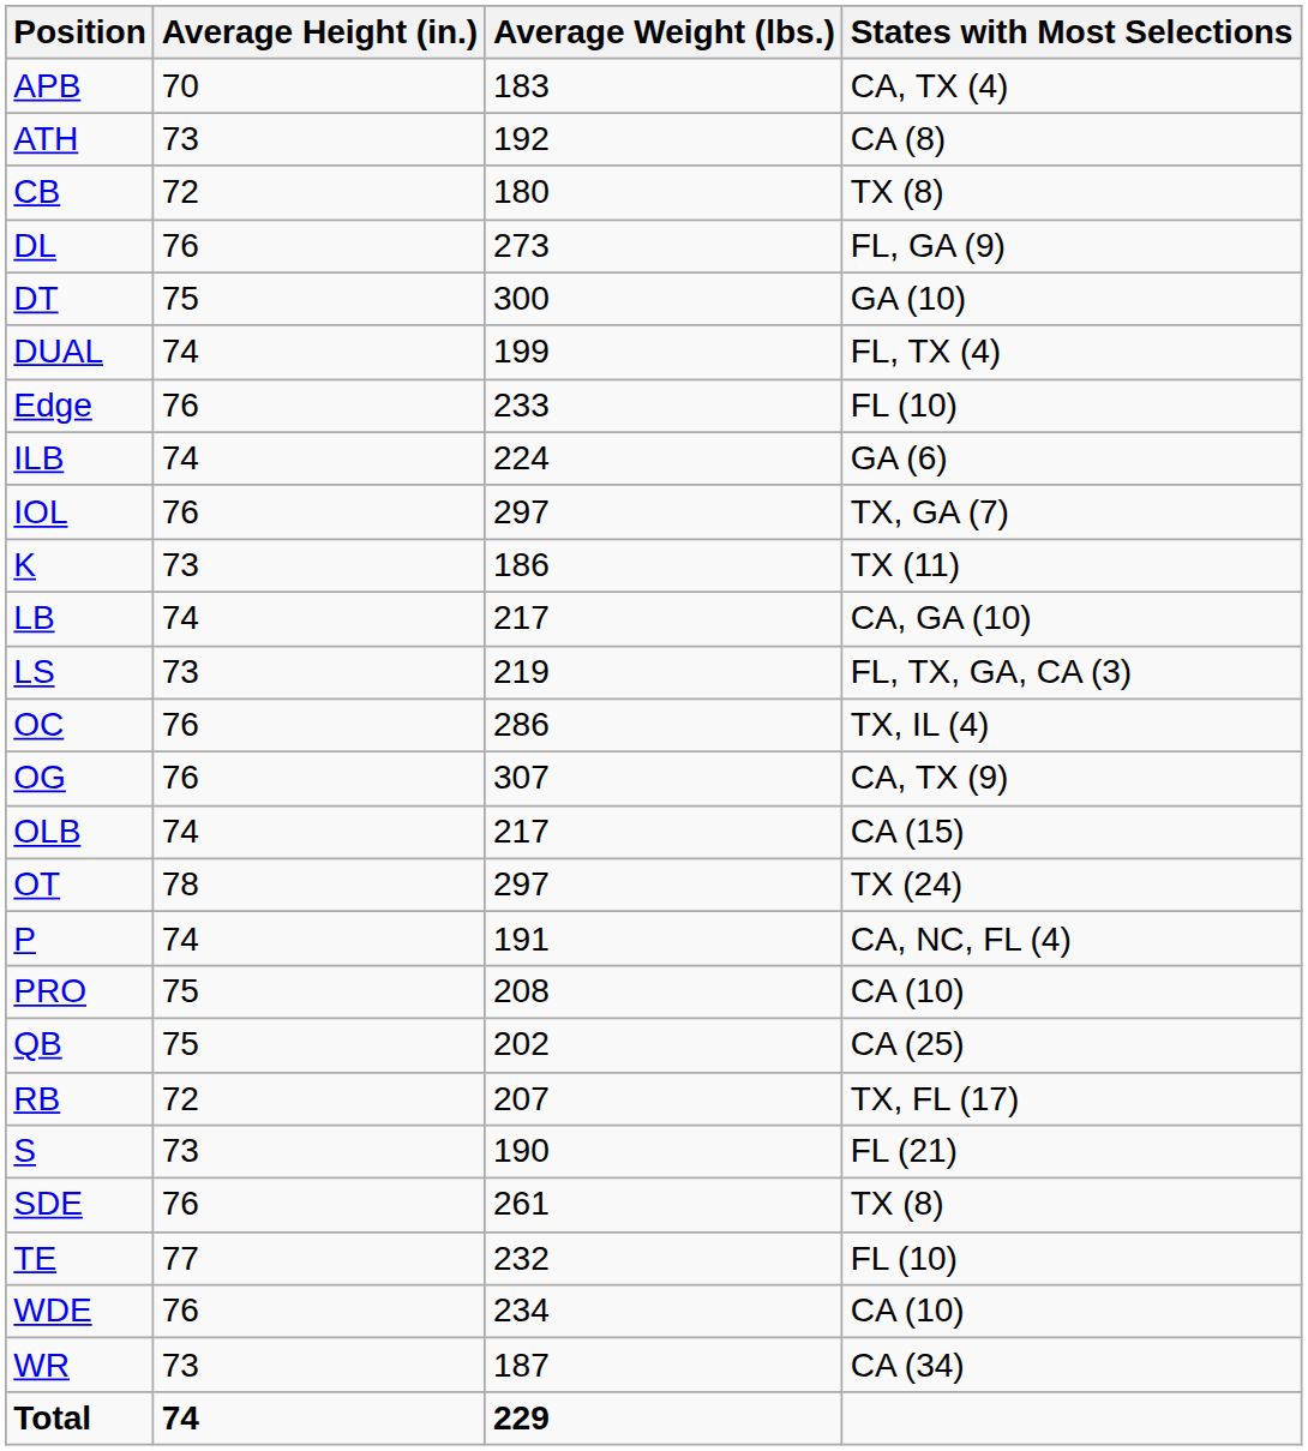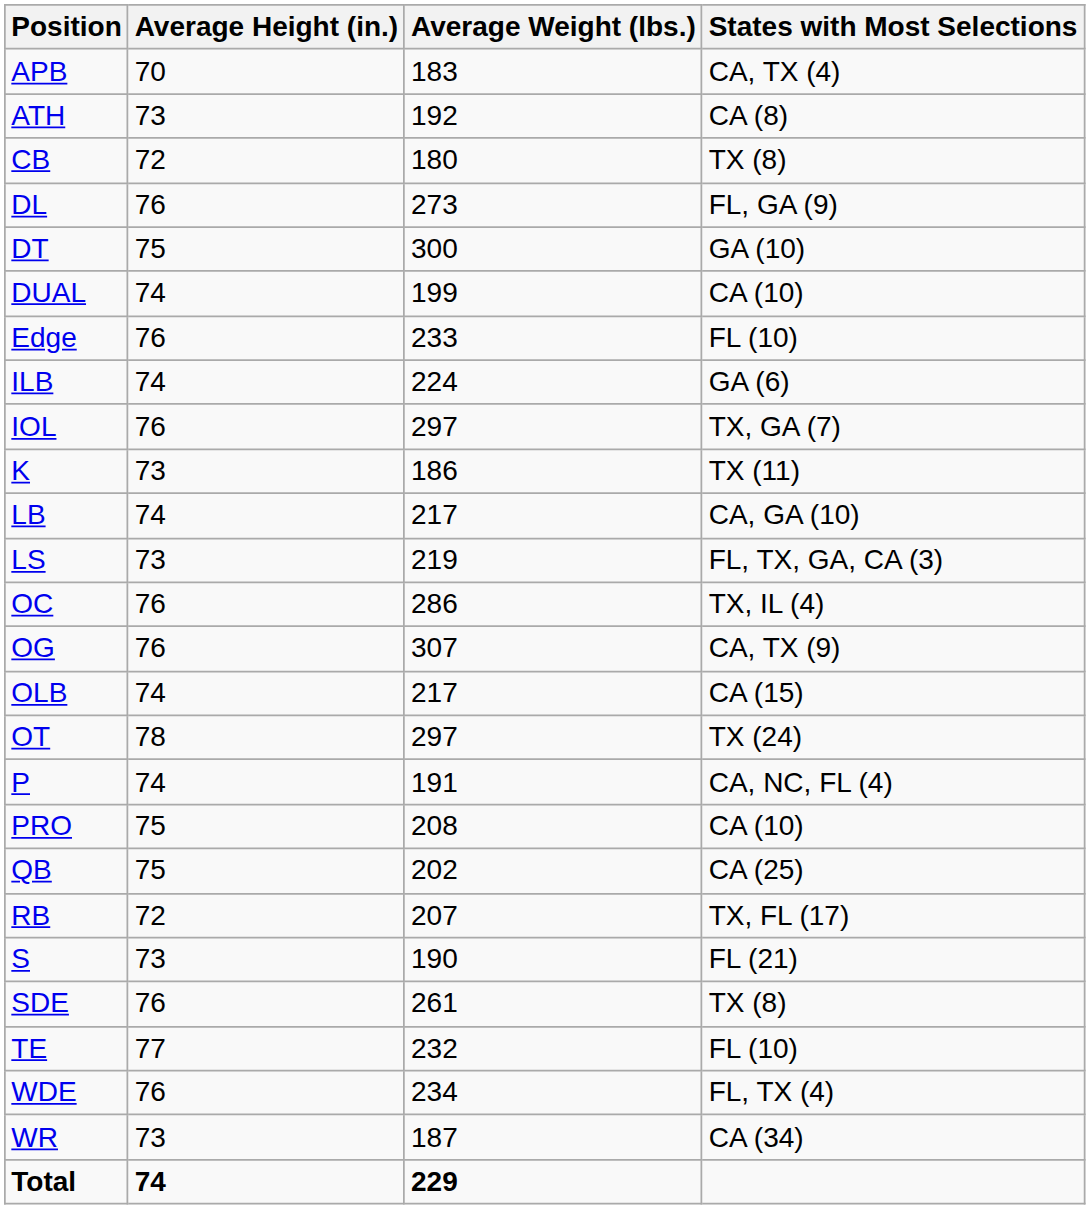 <table class="wikitable sortable">
 <tr>
 <th>Position</th>
 <th>Average Height (in.)</th>
 <th>Average Weight (lbs.)</th>
 <th>States with Most Selections</th>
 </tr>
 <tr>
 <td><a href='#'>APB</a></td>
 <td>70</td>
 <td>183</td>
 <td>CA, TX (4)</td>
 </tr>
 <tr>
 <td><a href='#'>ATH</a></td>
 <td>73</td>
 <td>192</td>
 <td>CA (8)</td>
 </tr>
 <tr>
 <td><a href='#'>CB</a></td>
 <td>72</td>
 <td>180</td>
 <td>TX (8)</td>
 </tr>
 <tr>
 <td><a href='#'>DL</a></td>
 <td>76</td>
 <td>273</td>
 <td>FL, GA (9)</td>
 </tr>
 <tr>
 <td><a href='#'>DT</a></td>
 <td>75</td>
 <td>300</td>
 <td>GA (10)</td>
 </tr>
 <tr>
 <td><a href='#'>DUAL</a></td>
 <td>74</td>
 <td>199</td>
-<td>FL, TX (4)</td>
+<td>CA (10)</td>
 </tr>
 <tr>
 <td><a href='#'>Edge</a></td>
 <td>76</td>
 <td>233</td>
 <td>FL (10)</td>
 </tr>
 <tr>
 <td><a href='#'>ILB</a></td>
 <td>74</td>
 <td>224</td>
 <td>GA (6)</td>
 </tr>
 <tr>
 <td><a href='#'>IOL</a></td>
 <td>76</td>
 <td>297</td>
 <td>TX, GA (7)</td>
 </tr>
 <tr>
 <td><a href='#'>K</a></td>
 <td>73</td>
 <td>186</td>
 <td>TX (11)</td>
 </tr>
 <tr>
 <td><a href='#'>LB</a></td>
 <td>74</td>
 <td>217</td>
 <td>CA, GA (10)</td>
 </tr>
 <tr>
 <td><a href='#'>LS</a></td>
 <td>73</td>
 <td>219</td>
 <td>FL, TX, GA, CA (3)</td>
 </tr>
 <tr>
 <td><a href='#'>OC</a></td>
 <td>76</td>
 <td>286</td>
 <td>TX, IL (4)</td>
 </tr>
 <tr>
 <td><a href='#'>OG</a></td>
 <td>76</td>
 <td>307</td>
 <td>CA, TX (9)</td>
 </tr>
 <tr>
 <td><a href='#'>OLB</a></td>
 <td>74</td>
 <td>217</td>
 <td>CA (15)</td>
 </tr>
 <tr>
 <td><a href='#'>OT</a></td>
 <td>78</td>
 <td>297</td>
 <td>TX (24)</td>
 </tr>
 <tr>
 <td><a href='#'>P</a></td>
 <td>74</td>
 <td>191</td>
 <td>CA, NC, FL (4)</td>
 </tr>
 <tr>
 <td><a href='#'>PRO</a></td>
 <td>75</td>
 <td>208</td>
 <td>CA (10)</td>
 </tr>
 <tr>
 <td><a href='#'>QB</a></td>
 <td>75</td>
 <td>202</td>
 <td>CA (25)</td>
 </tr>
 <tr>
 <td><a href='#'>RB</a></td>
 <td>72</td>
 <td>207</td>
 <td>TX, FL (17)</td>
 </tr>
 <tr>
 <td><a href='#'>S</a></td>
 <td>73</td>
 <td>190</td>
 <td>FL (21)</td>
 </tr>
 <tr>
 <td><a href='#'>SDE</a></td>
 <td>76</td>
 <td>261</td>
 <td>TX (8)</td>
 </tr>
 <tr>
 <td><a href='#'>TE</a></td>
 <td>77</td>
 <td>232</td>
 <td>FL (10)</td>
 </tr>
 <tr>
 <td><a href='#'>WDE</a></td>
 <td>76</td>
 <td>234</td>
-<td>CA (10)</td>
+<td>FL, TX (4)</td>
 </tr>
 <tr>
 <td><a href='#'>WR</a></td>
 <td>73</td>
 <td>187</td>
 <td>CA (34)</td>
 </tr>
 <tr>
 <td><strong>Total</strong></td>
 <td><strong>74</strong></td>
 <td><strong>229</strong></td>
 <td></td>
 </tr>
 </table>
